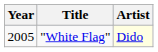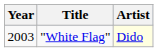 <table class="wikitable sortable">
 <tr style="background:#b0c4de; text-align:center;">
 <th>Year</th>
 <th>Title</th>
 <th>Artist</th>
 </tr>
 <tr>
-<td>2005</td>
+<td>2003</td>
 <td>"<a href='#'>White Flag</a>"</td>
 <td style="background: lightyellow;"><a href='#'>Dido</a></td>
 </tr>
 </table>
